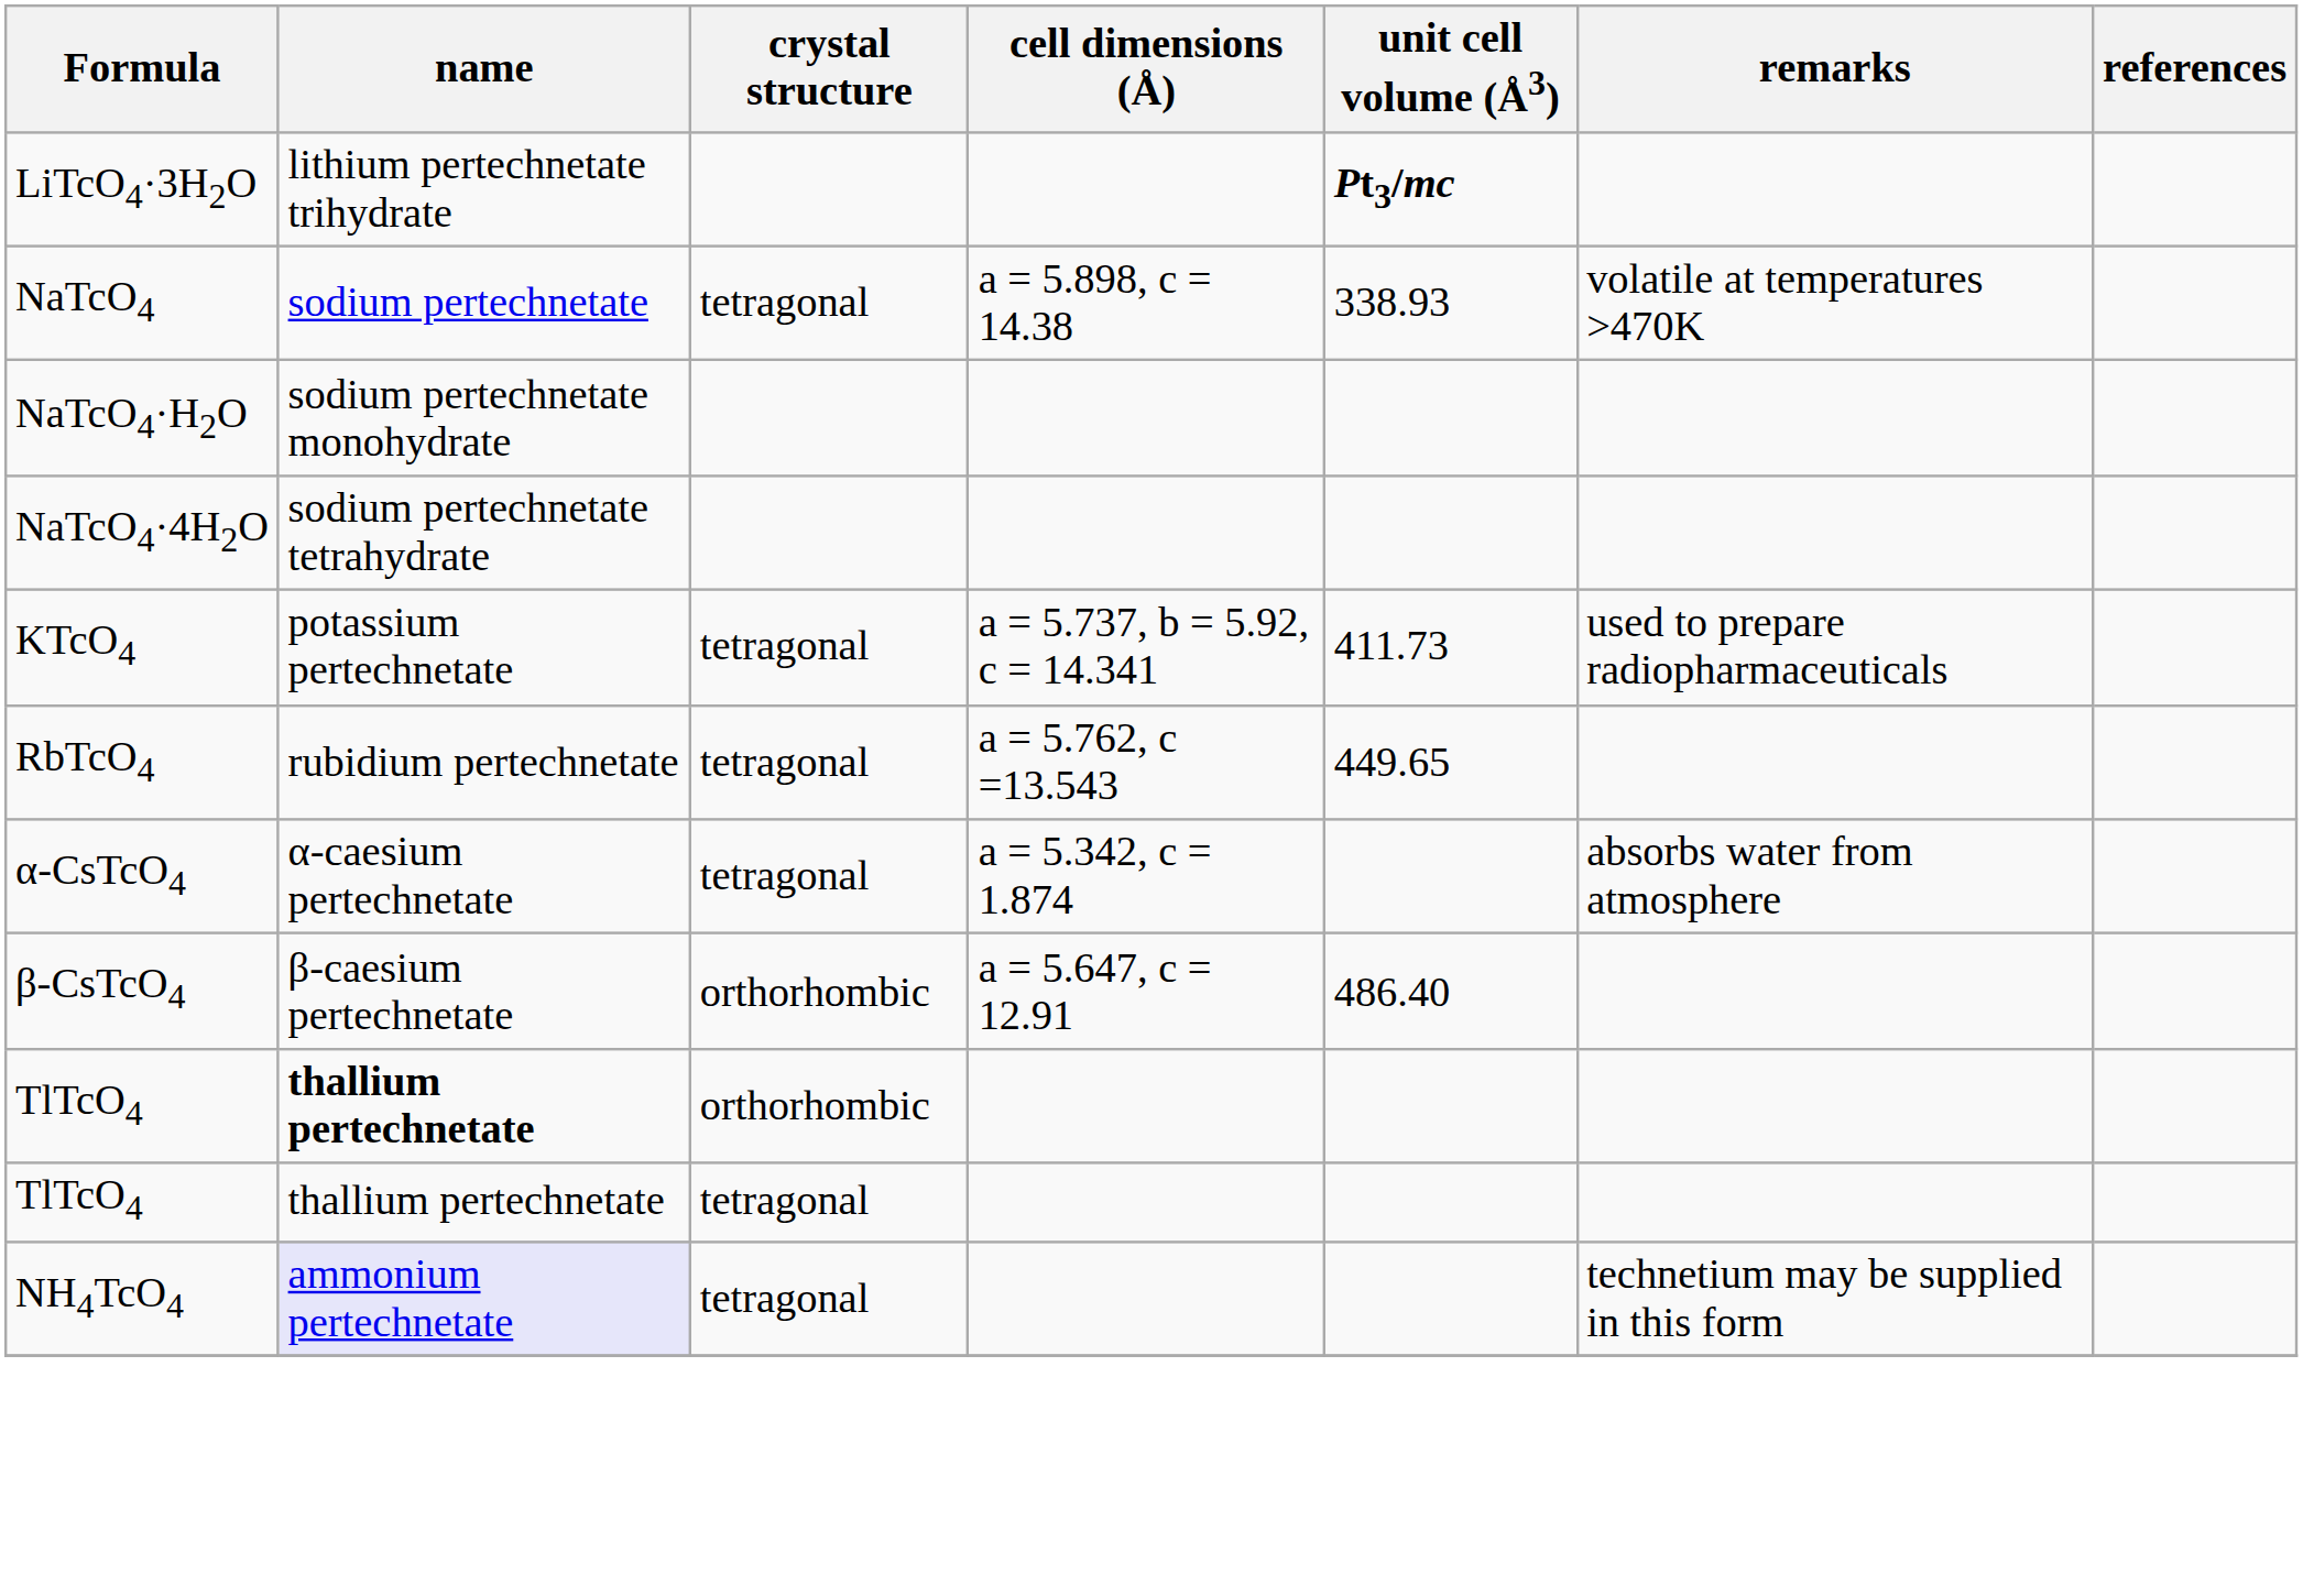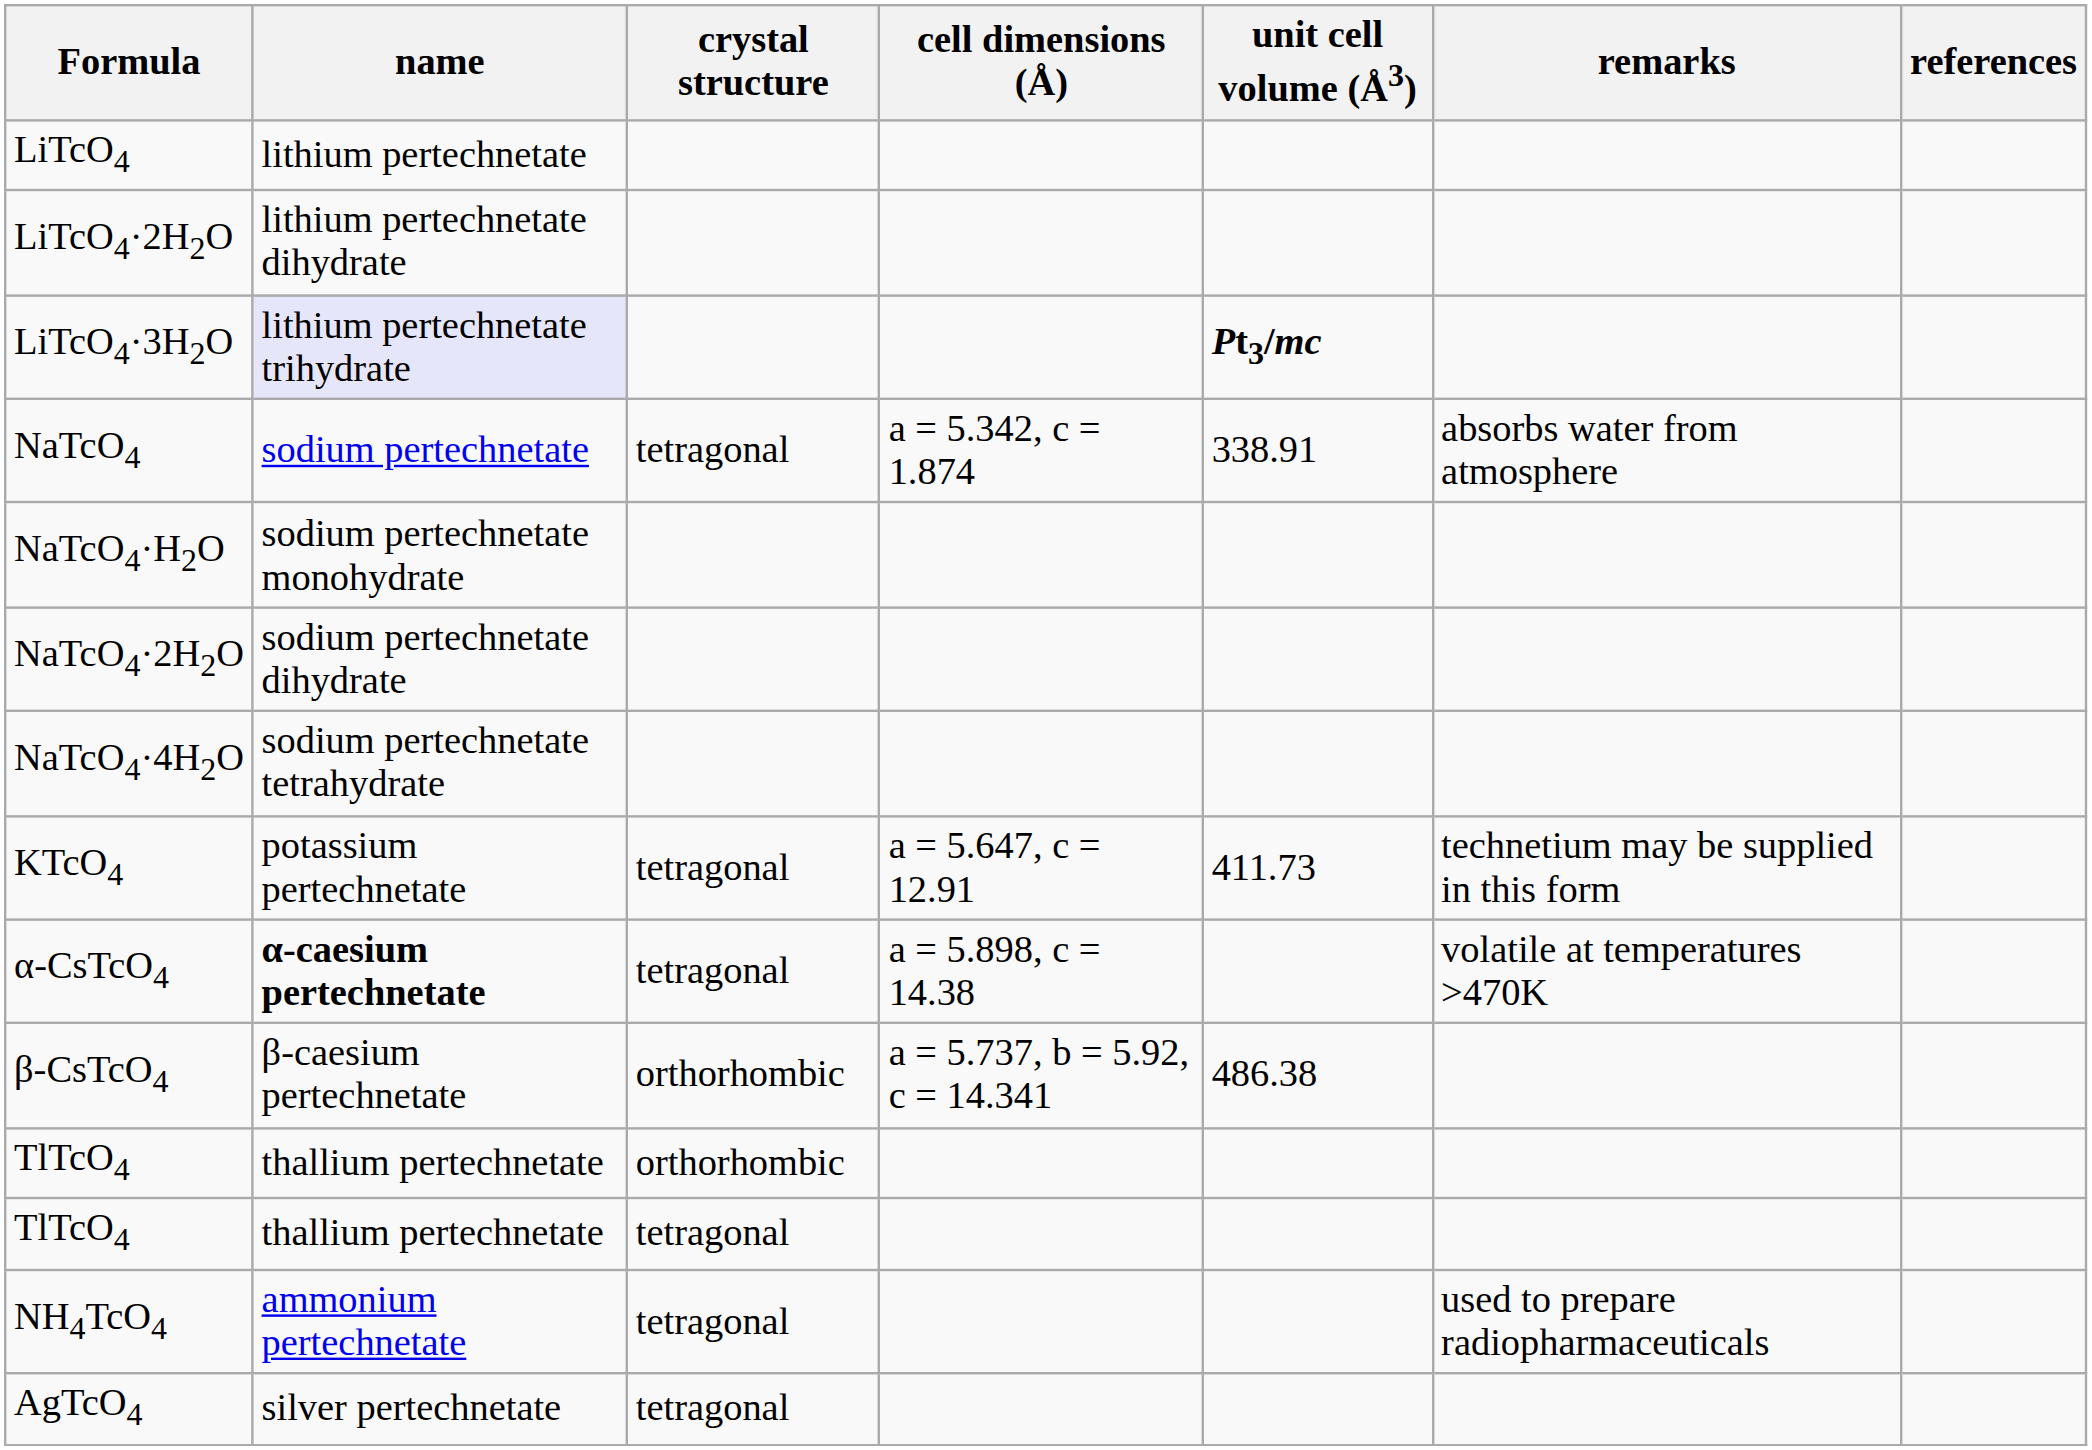 <table class="wikitable">
 <tr>
 <th>Formula</th>
 <th>name</th>
 <th>crystal structure</th>
 <th>cell dimensions (Å)</th>
 <th>unit cell volume (Å<sup>3</sup>)</th>
 <th>remarks</th>
 <th>references</th>
 </tr>
 <tr>
+<td>LiTcO<sub>4</sub></td>
+<td>lithium pertechnetate</td>
+<td></td>
+<td></td>
+<td></td>
+<td></td>
+<td></td>
+</tr>
+<tr>
+<td>LiTcO<sub>4</sub>·2H<sub>2</sub>O</td>
+<td>lithium pertechnetate dihydrate</td>
+<td></td>
+<td></td>
+<td></td>
+<td></td>
+<td></td>
+</tr>
+<tr>
 <td>LiTcO<sub>4</sub>·3H<sub>2</sub>O</td>
-<td>lithium pertechnetate trihydrate</td>
+<td style="background: lavender;">lithium pertechnetate trihydrate</td>
 <td></td>
 <td></td>
 <td><strong><em>P</em>t<sub>3</sub>/<em>mc</em></strong></td>
 <td></td>
 <td></td>
 </tr>
 <tr>
 <td>NaTcO<sub>4</sub></td>
 <td><a href='#'>sodium pertechnetate</a></td>
 <td>tetragonal</td>
-<td>a = 5.898, c = 14.38</td>
-<td>338.93</td>
-<td>volatile at temperatures >470K</td>
+<td>a = 5.342, c = 1.874</td>
+<td>338.91</td>
+<td>absorbs water from atmosphere</td>
 <td></td>
 </tr>
 <tr>
 <td>NaTcO<sub>4</sub>·H<sub>2</sub>O</td>
 <td>sodium pertechnetate monohydrate</td>
+<td></td>
+<td></td>
+<td></td>
+<td></td>
+<td></td>
+</tr>
+<tr>
+<td>NaTcO<sub>4</sub>·2H<sub>2</sub>O</td>
+<td>sodium pertechnetate dihydrate</td>
 <td></td>
 <td></td>
 <td></td>
 <td></td>
 <td></td>
 </tr>
 <tr>
 <td>NaTcO<sub>4</sub>·4H<sub>2</sub>O</td>
 <td>sodium pertechnetate tetrahydrate</td>
 <td></td>
 <td></td>
 <td></td>
 <td></td>
 <td></td>
 </tr>
 <tr>
 <td>KTcO<sub>4</sub></td>
 <td>potassium pertechnetate</td>
 <td>tetragonal</td>
-<td>a = 5.737, b = 5.92, c = 14.341</td>
+<td>a = 5.647, c = 12.91</td>
 <td>411.73</td>
-<td>used to prepare radiopharmaceuticals</td>
-<td></td>
-</tr>
-<tr>
-<td>RbTcO<sub>4</sub></td>
-<td>rubidium pertechnetate</td>
-<td>tetragonal</td>
-<td>a = 5.762, c =13.543</td>
-<td>449.65</td>
-<td></td>
+<td>technetium may be supplied in this form</td>
 <td></td>
 </tr>
 <tr>
 <td>α-CsTcO<sub>4</sub></td>
-<td>α-caesium pertechnetate</td>
+<td><strong>α-caesium pertechnetate</strong></td>
 <td>tetragonal</td>
-<td>a = 5.342, c = 1.874</td>
+<td>a = 5.898, c = 14.38</td>
 <td></td>
-<td>absorbs water from atmosphere</td>
+<td>volatile at temperatures >470K</td>
 <td></td>
 </tr>
 <tr>
 <td>β-CsTcO<sub>4</sub></td>
 <td>β-caesium pertechnetate</td>
 <td>orthorhombic</td>
-<td>a = 5.647, c = 12.91</td>
-<td>486.40</td>
+<td>a = 5.737, b = 5.92, c = 14.341</td>
+<td>486.38</td>
 <td></td>
 <td></td>
 </tr>
 <tr>
 <td>TlTcO<sub>4</sub></td>
-<td><strong>thallium pertechnetate</strong></td>
+<td>thallium pertechnetate</td>
 <td>orthorhombic</td>
 <td></td>
 <td></td>
 <td></td>
 <td></td>
 </tr>
 <tr>
 <td>TlTcO<sub>4</sub></td>
 <td>thallium pertechnetate</td>
 <td>tetragonal</td>
 <td></td>
 <td></td>
 <td></td>
 <td></td>
 </tr>
 <tr>
 <td>NH<sub>4</sub>TcO<sub>4</sub></td>
-<td style="background: lavender;"><a href='#'>ammonium pertechnetate</a></td>
+<td><a href='#'>ammonium pertechnetate</a></td>
 <td>tetragonal</td>
 <td></td>
 <td></td>
-<td>technetium may be supplied in this form</td>
+<td>used to prepare radiopharmaceuticals</td>
+<td></td>
+</tr>
+<tr>
+<td>AgTcO<sub>4</sub></td>
+<td>silver pertechnetate</td>
+<td>tetragonal</td>
+<td></td>
+<td></td>
+<td></td>
 <td></td>
 </tr>
 <tr>
 </tr>
 </table>
